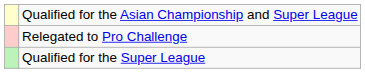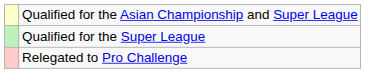 <table class="wikitable" style="text-align: left;">
 <tr>
 <td width=10px bgcolor=#ffffcc></td>
 <td>Qualified for the <a href='#'>Asian Championship</a> and <a href='#'>Super League</a></td>
 </tr>
 <tr>
+<td width=10px bgcolor=#BBF3BB></td>
+<td>Qualified for the <a href='#'>Super League</a></td>
+</tr>
+<tr>
 <td width=10px bgcolor=#ffcccc></td>
 <td>Relegated to <a href='#'>Pro Challenge</a></td>
 </tr>
-<tr>
-<td width=10px bgcolor=#BBF3BB></td>
-<td>Qualified for the <a href='#'>Super League</a></td>
-</tr>
 </table>
